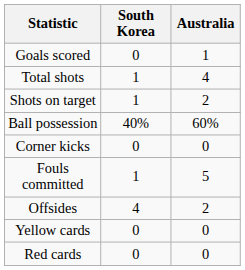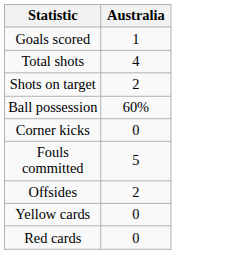 <table class="wikitable" style="text-align:center;">
 <tr>
 <th scope=col width=100>Statistic</th>
-<th scope=col width=70>South Korea</th>
 <th scope=col width=70>Australia</th>
 </tr>
 <tr>
 <td>Goals scored</td>
-<td>0</td>
 <td>1</td>
 </tr>
 <tr>
 <td>Total shots</td>
-<td>1</td>
 <td>4</td>
 </tr>
 <tr>
 <td>Shots on target</td>
-<td>1</td>
 <td>2</td>
 </tr>
 <tr>
 <td>Ball possession</td>
-<td>40%</td>
 <td>60%</td>
 </tr>
 <tr>
 <td>Corner kicks</td>
 <td>0</td>
-<td>0</td>
 </tr>
 <tr>
 <td>Fouls committed</td>
-<td>1</td>
 <td>5</td>
 </tr>
 <tr>
 <td>Offsides</td>
-<td>4</td>
 <td>2</td>
 </tr>
 <tr>
 <td>Yellow cards</td>
 <td>0</td>
-<td>0</td>
 </tr>
 <tr>
 <td>Red cards</td>
 <td>0</td>
-<td>0</td>
 </tr>
 </table>
